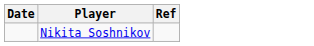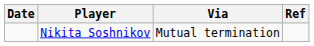 <table class="wikitable">
 <tr>
 <th>Date</th>
 <th>Player</th>
+<th>Via</th>
 <th>Ref</th>
 </tr>
 <tr>
 <td></td>
 <td><a href='#'>Nikita Soshnikov</a></td>
+<td>Mutual termination</td>
 <td></td>
 </tr>
 </table>
